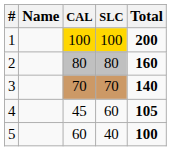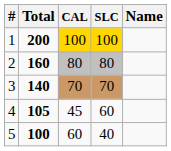 <table class="wikitable sortable" style="text-align:center;">
 <tr>
 <th>#</th>
-<th>Name</th>
+<th>Total</th>
 <th><small>CAL</small></th>
 <th><small>SLC</small></th>
-<th>Total</th>
+<th>Name</th>
 </tr>
 <tr>
 <td>1</td>
-<td align=left></td>
+<td><strong>200</strong></td>
 <td bgcolor=gold>100</td>
 <td bgcolor=gold>100</td>
-<td><strong>200</strong></td>
+<td align=left></td>
 </tr>
 <tr>
 <td>2</td>
-<td align=left></td>
+<td><strong>160</strong></td>
 <td bgcolor=silver>80</td>
 <td bgcolor=silver>80</td>
-<td><strong>160</strong></td>
+<td align=left></td>
 </tr>
 <tr>
 <td>3</td>
-<td align=left></td>
+<td><strong>140</strong></td>
 <td bgcolor=cc9966>70</td>
 <td bgcolor=cc9966>70</td>
-<td><strong>140</strong></td>
+<td align=left></td>
 </tr>
 <tr>
 <td>4</td>
-<td align=left></td>
+<td><strong>105</strong></td>
 <td>45</td>
 <td>60</td>
-<td><strong>105</strong></td>
+<td align=left></td>
 </tr>
 <tr>
 <td>5</td>
-<td align=left></td>
+<td><strong>100</strong></td>
 <td>60</td>
 <td>40</td>
-<td><strong>100</strong></td>
+<td align=left></td>
 </tr>
 </table>
